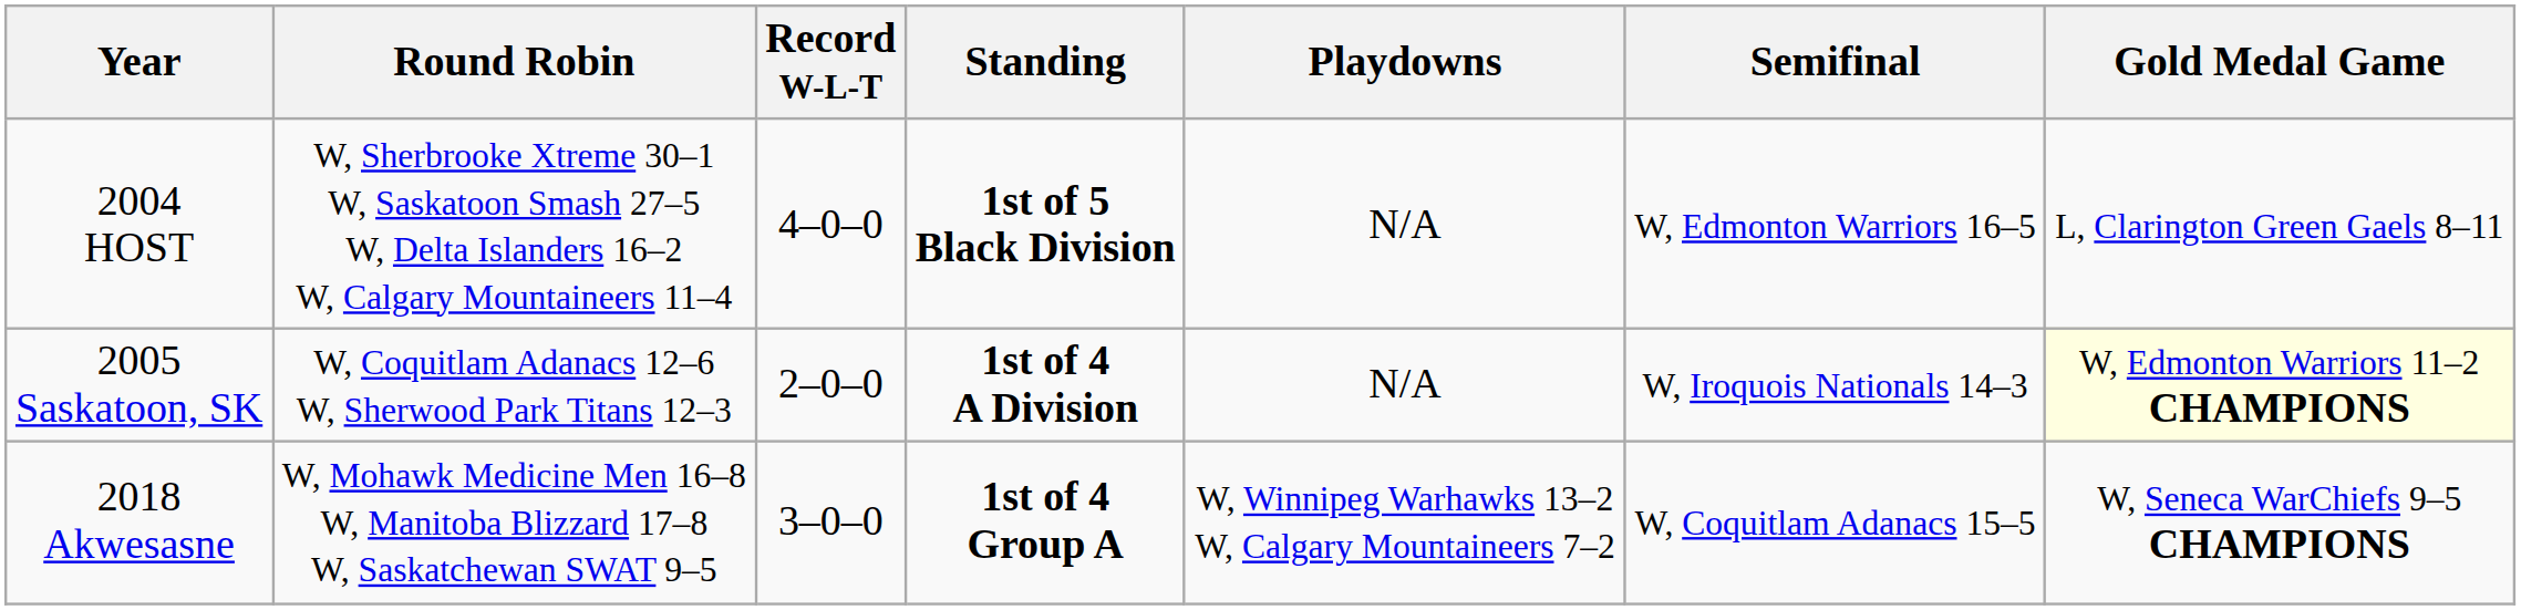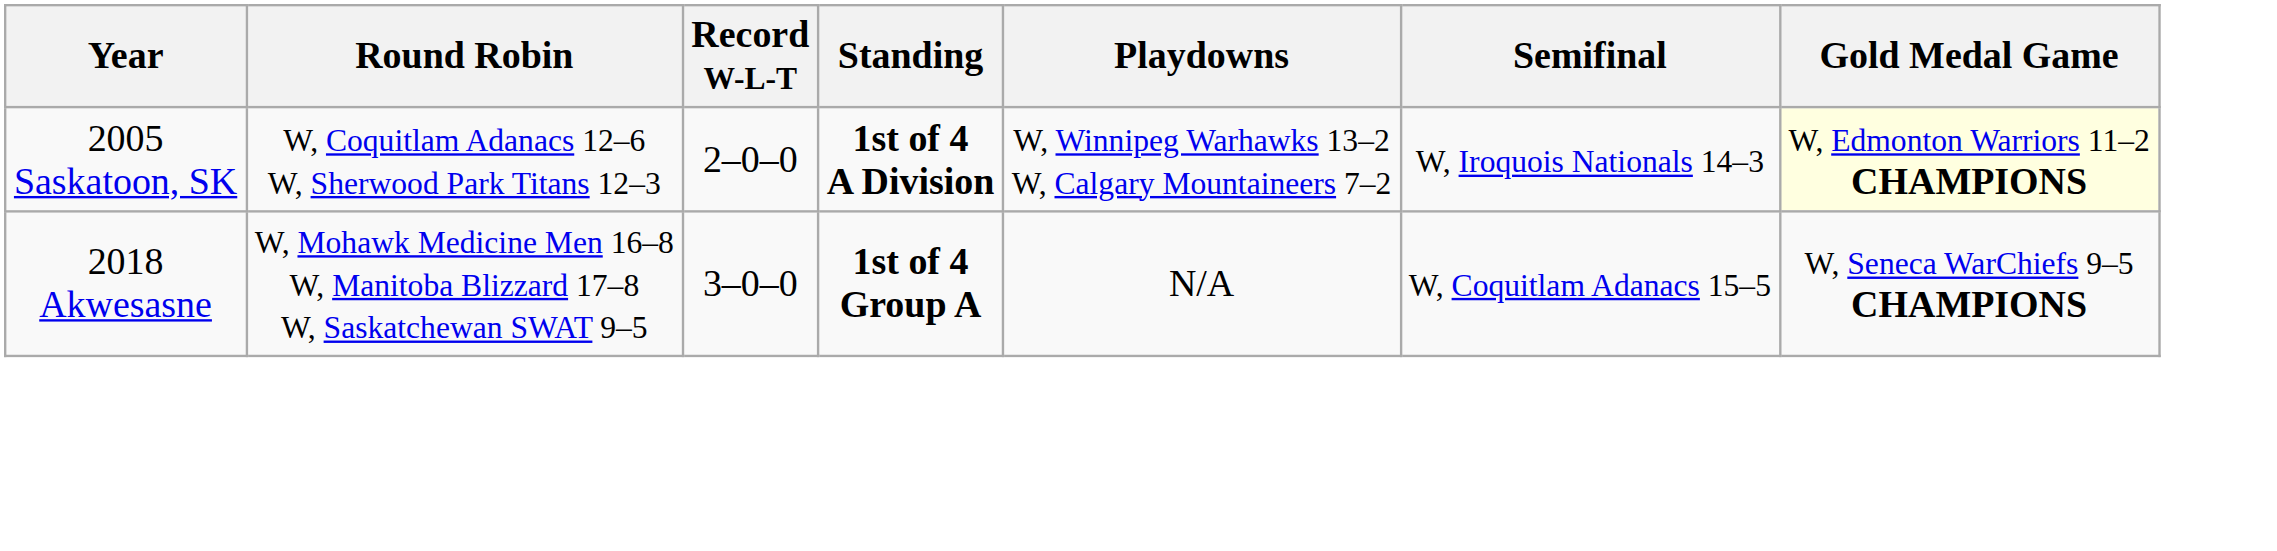 <table class="wikitable" style="text-align:center;">
 <tr>
 <th>Year</th>
 <th>Round Robin</th>
 <th>Record<br><small>W-L-T</small></th>
 <th>Standing</th>
 <th>Playdowns</th>
 <th>Semifinal</th>
 <th>Gold Medal Game</th>
 </tr>
 <tr>
-<td>2004<br>HOST</td>
-<td><small>W, <a href='#'>Sherbrooke Xtreme</a> 30–1<br>W, <a href='#'>Saskatoon Smash</a> 27–5<br>W, <a href='#'>Delta Islanders</a> 16–2<br>W, <a href='#'>Calgary Mountaineers</a> 11–4</small></td>
-<td>4–0–0</td>
-<td><strong>1st of 5<br>Black Division</strong></td>
-<td>N/A</td>
-<td><small>W, <a href='#'>Edmonton Warriors</a> 16–5</small></td>
-<td><small>L, <a href='#'>Clarington Green Gaels</a> 8–11</small></td>
-</tr>
-<tr>
 <td>2005<br><a href='#'>Saskatoon, SK</a></td>
 <td><small>W, <a href='#'>Coquitlam Adanacs</a> 12–6<br>W, <a href='#'>Sherwood Park Titans</a> 12–3</small></td>
 <td>2–0–0</td>
 <td><strong>1st of 4<br>A Division</strong></td>
-<td>N/A</td>
+<td><small>W, <a href='#'>Winnipeg Warhawks</a> 13–2<br>W, <a href='#'>Calgary Mountaineers</a> 7–2</small></td>
 <td><small>W, <a href='#'>Iroquois Nationals</a> 14–3</small></td>
 <td style="background: lightyellow;"><small>W, <a href='#'>Edmonton Warriors</a> 11–2</small><br><strong>CHAMPIONS</strong></td>
 </tr>
 <tr>
 <td>2018<br><a href='#'>Akwesasne</a></td>
 <td><small>W, <a href='#'>Mohawk Medicine Men</a> 16–8<br>W, <a href='#'>Manitoba Blizzard</a> 17–8<br>W, <a href='#'>Saskatchewan SWAT</a> 9–5</small></td>
 <td>3–0–0</td>
 <td><strong>1st of 4<br>Group A</strong></td>
-<td><small>W, <a href='#'>Winnipeg Warhawks</a> 13–2<br>W, <a href='#'>Calgary Mountaineers</a> 7–2</small></td>
+<td>N/A</td>
 <td><small>W, <a href='#'>Coquitlam Adanacs</a> 15–5</small></td>
 <td><small>W, <a href='#'>Seneca WarChiefs</a> 9–5</small><br><strong>CHAMPIONS</strong></td>
 </tr>
 </table>
